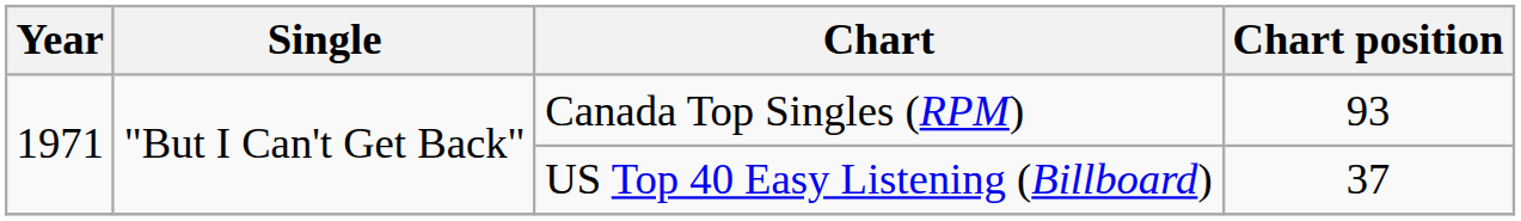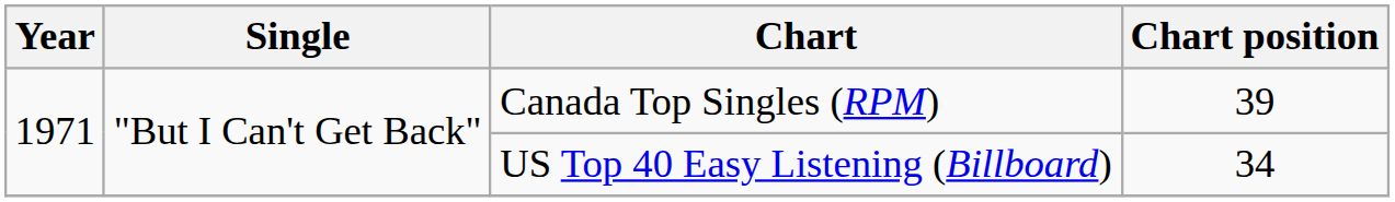 <table class="wikitable">
 <tr>
 <th style="text-align:center;">Year</th>
 <th style="text-align:center;">Single</th>
 <th style="text-align:center;">Chart</th>
 <th style="text-align:center;">Chart position</th>
 </tr>
 <tr>
 <td rowspan="2">1971</td>
 <td rowspan="2">"But I Can't Get Back"</td>
 <td>Canada Top Singles (<em><a href='#'>RPM</a></em>)</td>
-<td style="text-align:center;">93</td>
+<td style="text-align:center;">39</td>
 </tr>
 <tr>
 <td>US <a href='#'>Top 40 Easy Listening</a> (<em><a href='#'>Billboard</a></em>)</td>
-<td style="text-align:center;">37</td>
+<td style="text-align:center;">34</td>
 </tr>
 <tr>
 </tr>
 </table>
